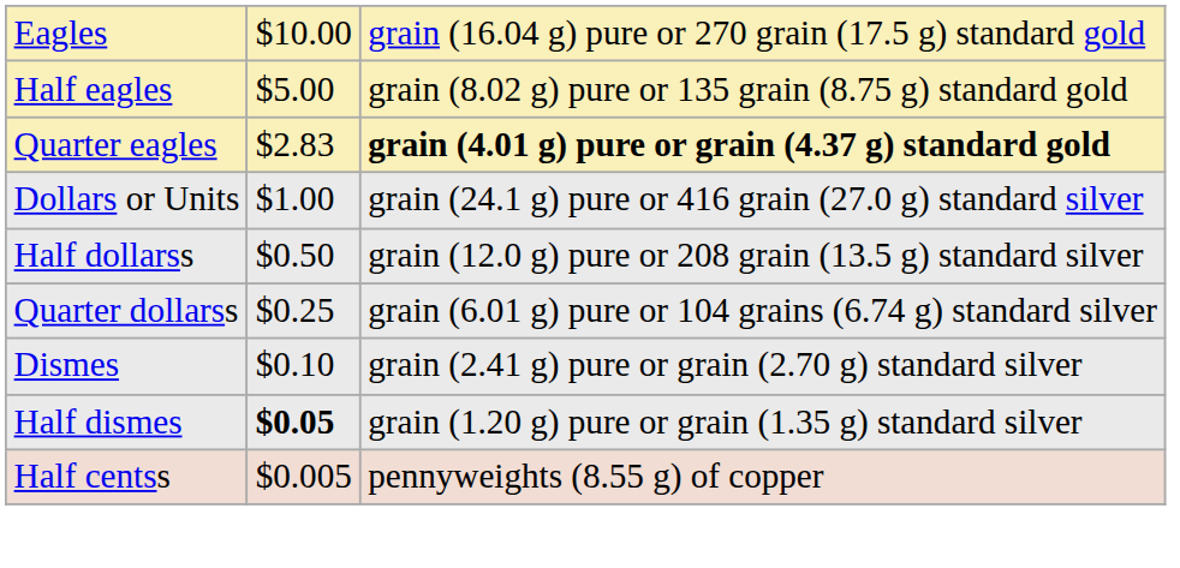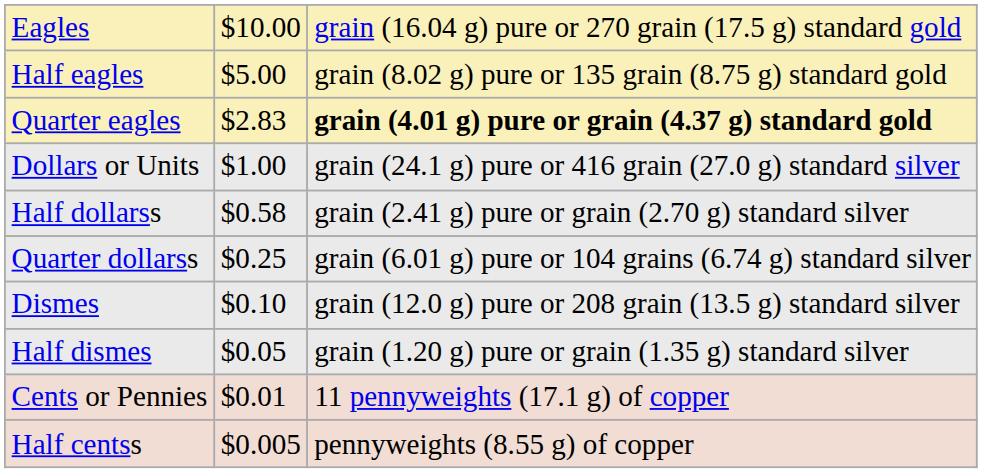 <table class="wikitable">
 <tr style="background-color:rgba(255,215,0,.25);">
 <td><a href='#'>Eagles</a></td>
 <td>$10.00</td>
 <td> <a href='#'>grain</a> (16.04 g) pure or 270 grain (17.5 g) standard <a href='#'>gold</a></td>
 </tr>
 <tr style="background-color:rgba(255,215,0,.25);">
 <td><a href='#'>Half eagles</a></td>
 <td>$5.00</td>
 <td> grain (8.02 g) pure or 135 grain (8.75 g) standard gold</td>
 </tr>
 <tr style="background-color:rgba(255,215,0,.25);">
 <td><a href='#'>Quarter eagles</a></td>
 <td>$2.83</td>
 <td><strong> grain (4.01 g) pure or  grain (4.37 g) standard gold</strong></td>
 </tr>
 <tr style="background-color:rgba(192,192,192,.25);">
 <td><a href='#'>Dollars</a> or Units</td>
 <td>$1.00</td>
 <td> grain (24.1 g) pure or 416 grain (27.0 g) standard <a href='#'>silver</a></td>
 </tr>
 <tr style="background-color:rgba(192,192,192,.25);">
 <td><a href='#'>Half dollars</a>s</td>
-<td>$0.50</td>
-<td> grain (12.0 g) pure or 208 grain (13.5 g) standard silver</td>
+<td>$0.58</td>
+<td> grain (2.41 g) pure or  grain (2.70 g) standard silver</td>
 </tr>
 <tr style="background-color:rgba(192,192,192,.25);">
 <td><a href='#'>Quarter dollars</a>s</td>
 <td>$0.25</td>
 <td> grain (6.01 g) pure or 104 grains (6.74 g) standard silver</td>
 </tr>
 <tr style="background-color:rgba(192,192,192,.25);">
 <td><a href='#'>Dismes</a></td>
 <td>$0.10</td>
-<td> grain (2.41 g) pure or  grain (2.70 g) standard silver</td>
+<td> grain (12.0 g) pure or 208 grain (13.5 g) standard silver</td>
 </tr>
 <tr style="background-color:rgba(192,192,192,.25);">
 <td><a href='#'>Half dismes</a></td>
-<td><strong>$0.05</strong></td>
+<td>$0.05</td>
 <td> grain (1.20 g) pure or  grain (1.35 g) standard silver</td>
+</tr>
+<tr style="background-color:rgba(218,138,103,.25);">
+<td><a href='#'>Cents</a> or Pennies</td>
+<td>$0.01</td>
+<td>11 <a href='#'>pennyweights</a> (17.1 g) of <a href='#'>copper</a></td>
 </tr>
 <tr style="background-color:rgba(218,138,103,.25);">
 <td><a href='#'>Half cents</a>s</td>
 <td>$0.005</td>
 <td> pennyweights (8.55 g) of copper</td>
 </tr>
 </table>
